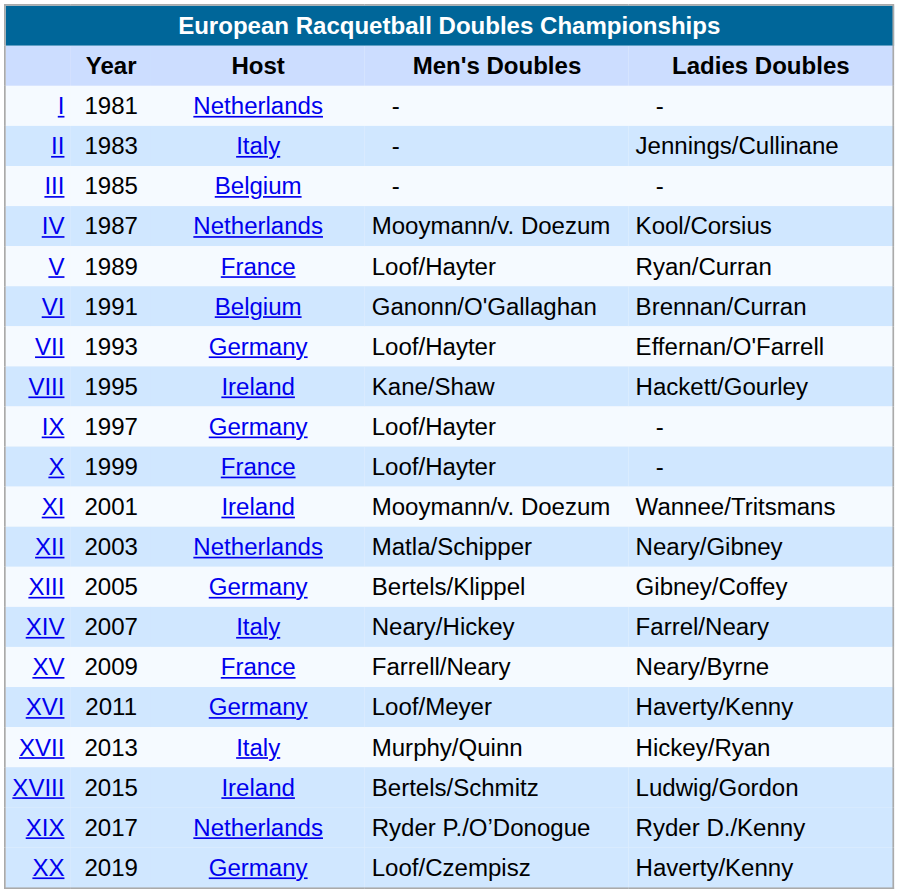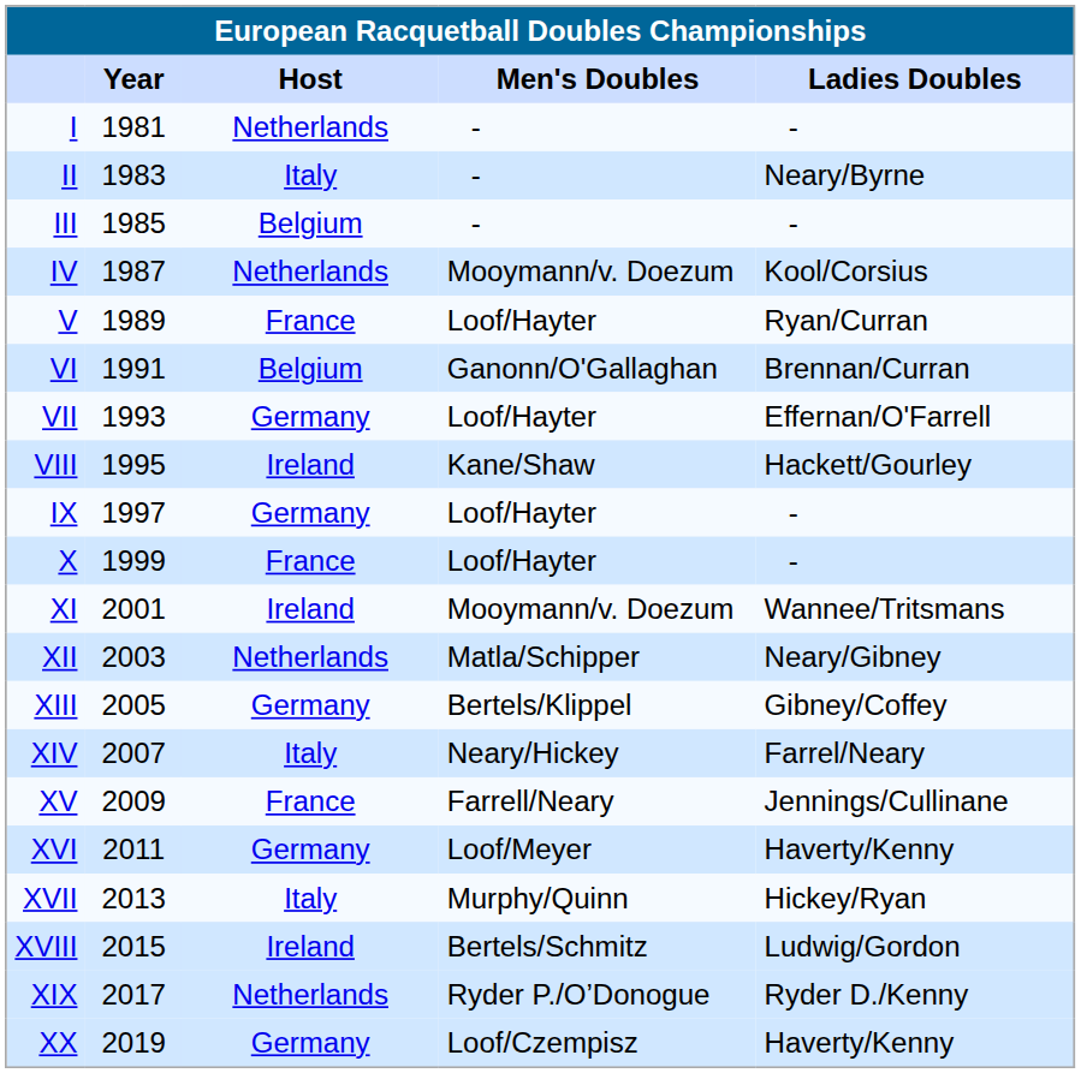 <table cellpadding="4" cellspacing="0" style="background: #f9f9f9; border: 1px #aaa solid; border-collapse: collapse; font-size: 90%;">
 <tr align=center bgcolor=#006699 style="color:white;">
 <th width=100% colspan=5><strong>European Racquetball Doubles Championships</strong></th>
 </tr>
 <tr align=center bgcolor=#ccddff>
 <th width=25></th>
 <th width=40>Year</th>
 <th width=120>Host</th>
 <th width=150>Men's Doubles</th>
 <th width=150>Ladies Doubles</th>
 </tr>
 <tr bgcolor=#F5FAFF>
 <td align="right"><a href='#'>I</a></td>
 <td align="center">1981</td>
 <td align="center"><a href='#'>Netherlands</a></td>
 <td>   -</td>
 <td>   -</td>
 </tr>
 <tr bgcolor=#D0E7FF>
 <td align="right"><a href='#'>II</a></td>
 <td align="center">1983</td>
 <td align="center"><a href='#'>Italy</a></td>
 <td>   -</td>
-<td> Jennings/Cullinane</td>
+<td> Neary/Byrne</td>
 </tr>
 <tr bgcolor=#F5FAFF>
 <td align="right"><a href='#'>III</a></td>
 <td align="center">1985</td>
 <td align="center"><a href='#'>Belgium</a></td>
 <td>   -</td>
 <td>   -</td>
 </tr>
 <tr bgcolor=#D0E7FF>
 <td align="right"><a href='#'>IV</a></td>
 <td align="center">1987</td>
 <td align="center"><a href='#'>Netherlands</a></td>
 <td> Mooymann/v. Doezum</td>
 <td> Kool/Corsius</td>
 </tr>
 <tr bgcolor=#F5FAFF>
 <td align="right"><a href='#'>V</a></td>
 <td align="center">1989</td>
 <td align="center"><a href='#'>France</a></td>
 <td> Loof/Hayter</td>
 <td> Ryan/Curran</td>
 </tr>
 <tr bgcolor=#D0E7FF>
 <td align="right"><a href='#'>VI</a></td>
 <td align="center">1991</td>
 <td align="center"><a href='#'>Belgium</a></td>
 <td> Ganonn/O'Gallaghan</td>
 <td> Brennan/Curran</td>
 </tr>
 <tr bgcolor=#F5FAFF>
 <td align="right"><a href='#'>VII</a></td>
 <td align="center">1993</td>
 <td align="center"><a href='#'>Germany</a></td>
 <td> Loof/Hayter</td>
 <td> Effernan/O'Farrell</td>
 </tr>
 <tr bgcolor=#D0E7FF>
 <td align="right"><a href='#'>VIII</a></td>
 <td align="center">1995</td>
 <td align="center"><a href='#'>Ireland</a></td>
 <td> Kane/Shaw</td>
 <td> Hackett/Gourley</td>
 </tr>
 <tr bgcolor=#F5FAFF>
 <td align="right"><a href='#'>IX</a></td>
 <td align="center">1997</td>
 <td align="center"><a href='#'>Germany</a></td>
 <td> Loof/Hayter</td>
 <td>   -</td>
 </tr>
 <tr bgcolor=#D0E7FF>
 <td align="right"><a href='#'>X</a></td>
 <td align="center">1999</td>
 <td align="center"><a href='#'>France</a></td>
 <td> Loof/Hayter</td>
 <td>   -</td>
 </tr>
 <tr bgcolor=#F5FAFF>
 <td align="right"><a href='#'>XI</a></td>
 <td align="center">2001</td>
 <td align="center"><a href='#'>Ireland</a></td>
 <td> Mooymann/v. Doezum</td>
 <td> Wannee/Tritsmans</td>
 </tr>
 <tr bgcolor=#D0E7FF>
 <td align="right"><a href='#'>XII</a></td>
 <td align="center">2003</td>
 <td align="center"><a href='#'>Netherlands</a></td>
 <td> Matla/Schipper</td>
 <td> Neary/Gibney</td>
 </tr>
 <tr bgcolor=#F5FAFF>
 <td align="right"><a href='#'>XIII</a></td>
 <td align="center">2005</td>
 <td align="center"><a href='#'>Germany</a></td>
 <td> Bertels/Klippel</td>
 <td> Gibney/Coffey</td>
 </tr>
 <tr bgcolor=#D0E7FF>
 <td align="right"><a href='#'>XIV</a></td>
 <td align="center">2007</td>
 <td align="center"><a href='#'>Italy</a></td>
 <td> Neary/Hickey</td>
 <td> Farrel/Neary</td>
 </tr>
 <tr bgcolor=#F5FAFF>
 <td align="right"><a href='#'>XV</a></td>
 <td align="center">2009</td>
 <td align="center"><a href='#'>France</a></td>
 <td> Farrell/Neary</td>
-<td> Neary/Byrne</td>
+<td> Jennings/Cullinane</td>
 </tr>
 <tr bgcolor=#D0E7FF>
 <td align="right"><a href='#'>XVI</a></td>
 <td align="center">2011</td>
 <td align="center"><a href='#'>Germany</a></td>
 <td> Loof/Meyer</td>
 <td> Haverty/Kenny</td>
 </tr>
 <tr bgcolor=#F5FAFF>
 <td align="right"><a href='#'>XVII</a></td>
 <td align="center">2013</td>
 <td align="center"><a href='#'>Italy</a></td>
 <td> Murphy/Quinn</td>
 <td> Hickey/Ryan</td>
 </tr>
 <tr bgcolor=#D0E7FF>
 <td align="right"><a href='#'>XVIII</a></td>
 <td align="center">2015</td>
 <td align="center"><a href='#'>Ireland</a></td>
 <td> Bertels/Schmitz</td>
 <td> Ludwig/Gordon</td>
 </tr>
 <tr bgcolor=#D0E7FF>
 <td align="right"><a href='#'>XIX</a></td>
 <td align="center">2017</td>
 <td align="center"><a href='#'>Netherlands</a></td>
 <td> Ryder P./O’Donogue</td>
 <td> Ryder D./Kenny</td>
 </tr>
 <tr bgcolor=#D0E7FF>
 <td align="right"><a href='#'>XX</a></td>
 <td align="center">2019</td>
 <td align="center"><a href='#'>Germany</a></td>
 <td> Loof/Czempisz</td>
 <td> Haverty/Kenny</td>
 </tr>
 </table>
